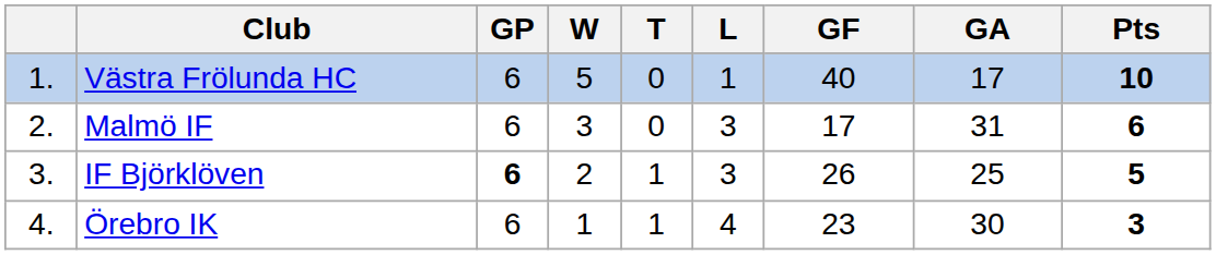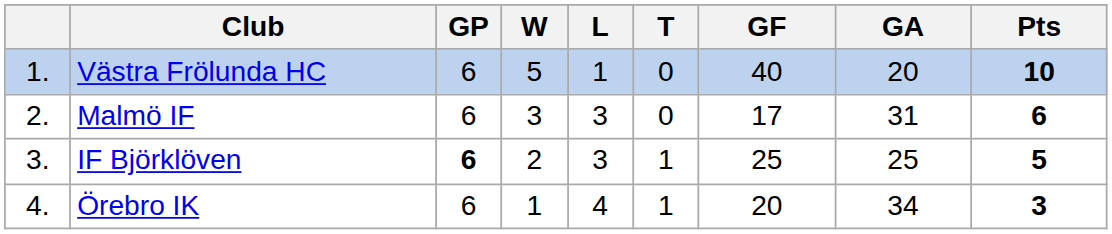 <table class="wikitable">
 <tr>
 <th width="30"></th>
 <th width="200">Club</th>
 <th width="30">GP</th>
 <th width="30">W</th>
+<th width="30">L</th>
 <th width="30">T</th>
-<th width="30">L</th>
 <th width="70">GF</th>
 <th width="70">GA</th>
 <th width="70">Pts</th>
 </tr>
 <tr bgcolor="#BCD2EE" align="center">
 <td>1.</td>
 <td align="left"><a href='#'>Västra Frölunda HC</a></td>
 <td>6</td>
 <td>5</td>
+<td>1</td>
 <td>0</td>
-<td>1</td>
 <td>40</td>
-<td>17</td>
+<td>20</td>
 <td><strong>10</strong></td>
 </tr>
 <tr bgcolor="#FFFFFF" align="center">
 <td>2.</td>
 <td align="left"><a href='#'>Malmö IF</a></td>
 <td>6</td>
 <td>3</td>
+<td>3</td>
 <td>0</td>
-<td>3</td>
 <td>17</td>
 <td>31</td>
 <td><strong>6</strong></td>
 </tr>
 <tr bgcolor="#FFFFFF" align="center">
 <td>3.</td>
 <td align="left"><a href='#'>IF Björklöven</a></td>
 <td><strong>6</strong></td>
 <td>2</td>
+<td>3</td>
 <td>1</td>
-<td>3</td>
-<td>26</td>
+<td>25</td>
 <td>25</td>
 <td><strong>5</strong></td>
 </tr>
 <tr bgcolor="#FFFFFF" align="center">
 <td>4.</td>
 <td align="left"><a href='#'>Örebro IK</a></td>
 <td>6</td>
 <td>1</td>
+<td>4</td>
 <td>1</td>
-<td>4</td>
-<td>23</td>
-<td>30</td>
+<td>20</td>
+<td>34</td>
 <td><strong>3</strong></td>
 </tr>
 </table>
